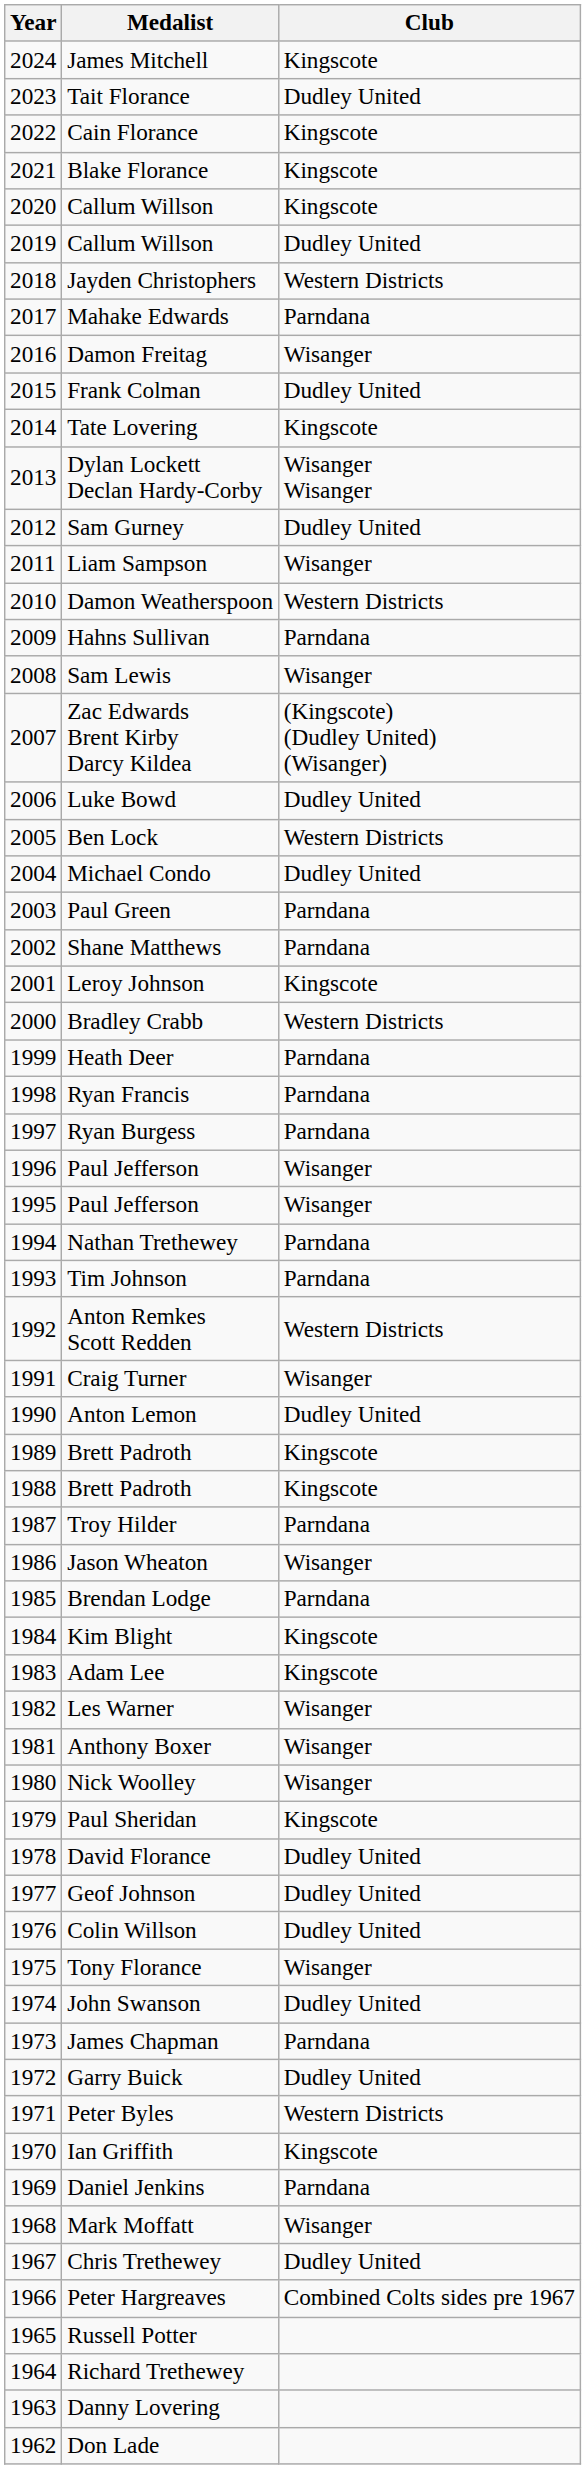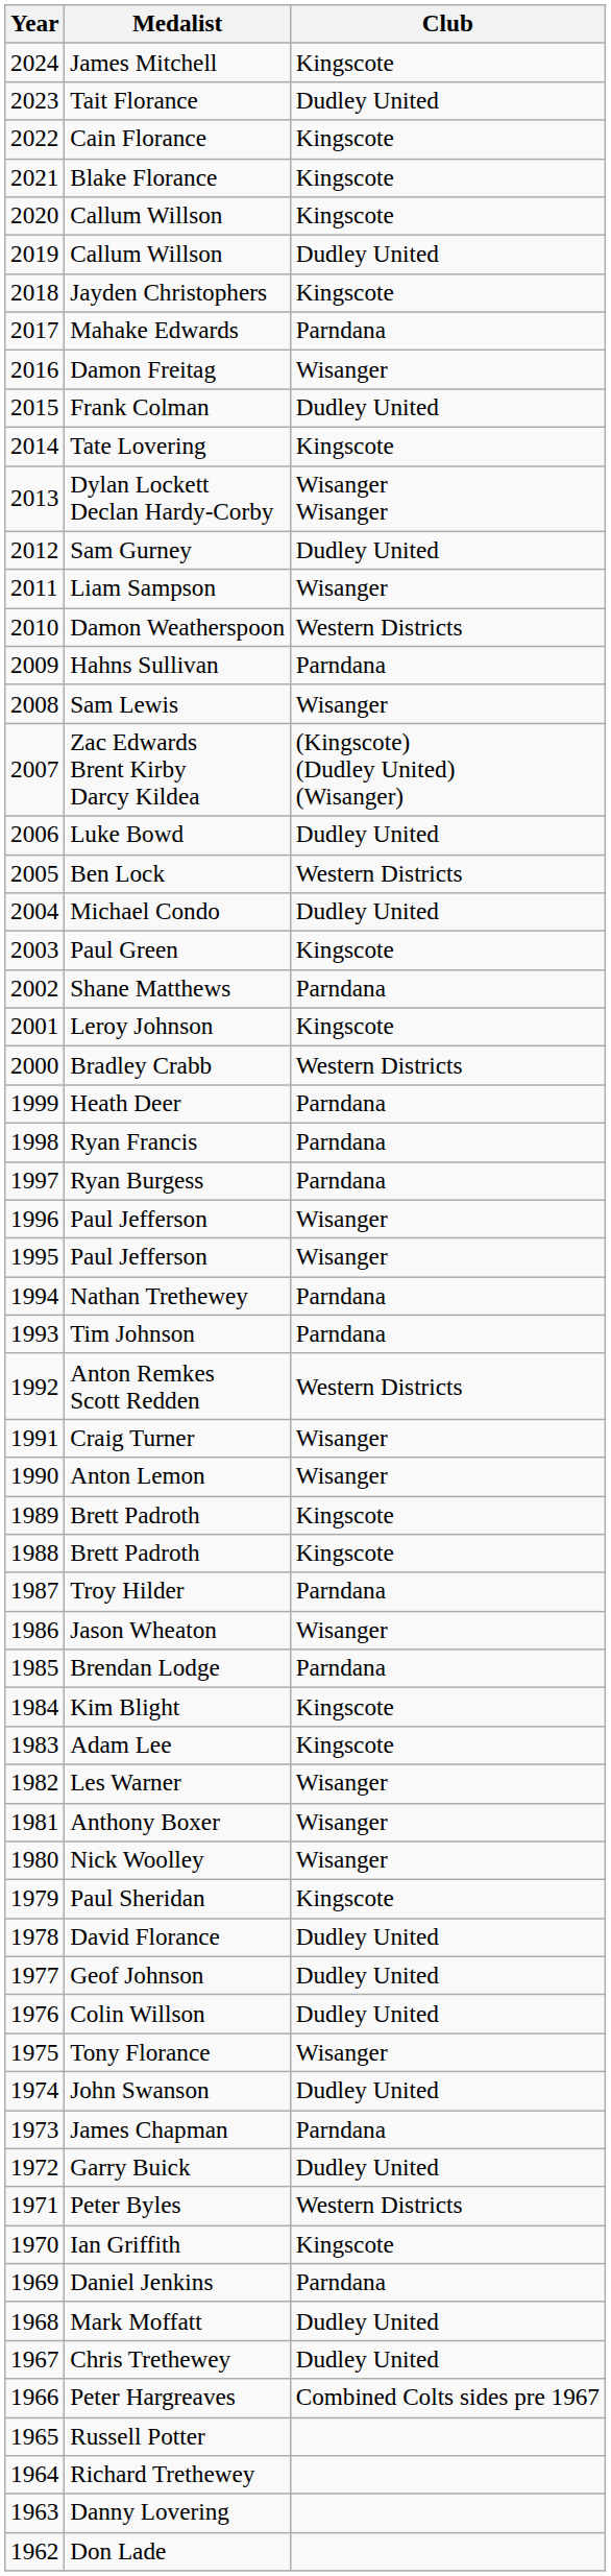 <table class="wikitable sortable">
 <tr>
 <th>Year</th>
 <th>Medalist</th>
 <th>Club</th>
 </tr>
 <tr>
 <td>2024</td>
 <td>James Mitchell</td>
 <td>Kingscote</td>
 </tr>
 <tr>
 <td>2023</td>
 <td>Tait Florance</td>
 <td>Dudley United</td>
 </tr>
 <tr>
 <td>2022</td>
 <td>Cain Florance</td>
 <td>Kingscote</td>
 </tr>
 <tr>
 <td>2021</td>
 <td>Blake Florance</td>
 <td>Kingscote</td>
 </tr>
 <tr>
 <td>2020</td>
 <td>Callum Willson</td>
 <td>Kingscote</td>
 </tr>
 <tr>
 <td>2019</td>
 <td>Callum Willson</td>
 <td>Dudley United</td>
 </tr>
 <tr>
 <td>2018</td>
 <td>Jayden Christophers</td>
-<td>Western Districts</td>
+<td>Kingscote</td>
 </tr>
 <tr>
 <td>2017</td>
 <td>Mahake Edwards</td>
 <td>Parndana</td>
 </tr>
 <tr>
 <td>2016</td>
 <td>Damon Freitag</td>
 <td>Wisanger</td>
 </tr>
 <tr>
 <td>2015</td>
 <td>Frank Colman</td>
 <td>Dudley United</td>
 </tr>
 <tr>
 <td>2014</td>
 <td>Tate Lovering</td>
 <td>Kingscote</td>
 </tr>
 <tr>
 <td>2013</td>
 <td>Dylan Lockett <br> Declan Hardy-Corby</td>
 <td>Wisanger <br> Wisanger</td>
 </tr>
 <tr>
 <td>2012</td>
 <td>Sam Gurney</td>
 <td>Dudley United</td>
 </tr>
 <tr>
 <td>2011</td>
 <td>Liam Sampson</td>
 <td>Wisanger</td>
 </tr>
 <tr>
 <td>2010</td>
 <td>Damon Weatherspoon</td>
 <td>Western Districts</td>
 </tr>
 <tr>
 <td>2009</td>
 <td>Hahns Sullivan</td>
 <td>Parndana</td>
 </tr>
 <tr>
 <td>2008</td>
 <td>Sam Lewis</td>
 <td>Wisanger</td>
 </tr>
 <tr>
 <td>2007</td>
 <td>Zac Edwards  <br> Brent Kirby <br> Darcy Kildea</td>
 <td>(Kingscote)<br>(Dudley United)<br>(Wisanger)</td>
 </tr>
 <tr>
 <td>2006</td>
 <td>Luke Bowd</td>
 <td>Dudley United</td>
 </tr>
 <tr>
 <td>2005</td>
 <td>Ben Lock</td>
 <td>Western Districts</td>
 </tr>
 <tr>
 <td>2004</td>
 <td>Michael Condo</td>
 <td>Dudley United</td>
 </tr>
 <tr>
 <td>2003</td>
 <td>Paul Green</td>
-<td>Parndana</td>
+<td>Kingscote</td>
 </tr>
 <tr>
 <td>2002</td>
 <td>Shane Matthews</td>
 <td>Parndana</td>
 </tr>
 <tr>
 <td>2001</td>
 <td>Leroy Johnson</td>
 <td>Kingscote</td>
 </tr>
 <tr>
 <td>2000</td>
 <td>Bradley Crabb</td>
 <td>Western Districts</td>
 </tr>
 <tr>
 <td>1999</td>
 <td>Heath Deer</td>
 <td>Parndana</td>
 </tr>
 <tr>
 <td>1998</td>
 <td>Ryan Francis</td>
 <td>Parndana</td>
 </tr>
 <tr>
 <td>1997</td>
 <td>Ryan Burgess</td>
 <td>Parndana</td>
 </tr>
 <tr>
 <td>1996</td>
 <td>Paul Jefferson</td>
 <td>Wisanger</td>
 </tr>
 <tr>
 <td>1995</td>
 <td>Paul Jefferson</td>
 <td>Wisanger</td>
 </tr>
 <tr>
 <td>1994</td>
 <td>Nathan Trethewey</td>
 <td>Parndana</td>
 </tr>
 <tr>
 <td>1993</td>
 <td>Tim Johnson</td>
 <td>Parndana</td>
 </tr>
 <tr>
 <td>1992</td>
 <td>Anton Remkes <br> Scott Redden</td>
 <td>Western Districts</td>
 </tr>
 <tr>
 <td>1991</td>
 <td>Craig Turner</td>
 <td>Wisanger</td>
 </tr>
 <tr>
 <td>1990</td>
 <td>Anton Lemon</td>
-<td>Dudley United</td>
+<td>Wisanger</td>
 </tr>
 <tr>
 <td>1989</td>
 <td>Brett Padroth</td>
 <td>Kingscote</td>
 </tr>
 <tr>
 <td>1988</td>
 <td>Brett Padroth</td>
 <td>Kingscote</td>
 </tr>
 <tr>
 <td>1987</td>
 <td>Troy Hilder</td>
 <td>Parndana</td>
 </tr>
 <tr>
 <td>1986</td>
 <td>Jason Wheaton</td>
 <td>Wisanger</td>
 </tr>
 <tr>
 <td>1985</td>
 <td>Brendan Lodge</td>
 <td>Parndana</td>
 </tr>
 <tr>
 <td>1984</td>
 <td>Kim Blight</td>
 <td>Kingscote</td>
 </tr>
 <tr>
 <td>1983</td>
 <td>Adam Lee</td>
 <td>Kingscote</td>
 </tr>
 <tr>
 <td>1982</td>
 <td>Les Warner</td>
 <td>Wisanger</td>
 </tr>
 <tr>
 <td>1981</td>
 <td>Anthony Boxer</td>
 <td>Wisanger</td>
 </tr>
 <tr>
 <td>1980</td>
 <td>Nick Woolley</td>
 <td>Wisanger</td>
 </tr>
 <tr>
 <td>1979</td>
 <td>Paul Sheridan</td>
 <td>Kingscote</td>
 </tr>
 <tr>
 <td>1978</td>
 <td>David Florance</td>
 <td>Dudley United</td>
 </tr>
 <tr>
 <td>1977</td>
 <td>Geof Johnson</td>
 <td>Dudley United</td>
 </tr>
 <tr>
 <td>1976</td>
 <td>Colin Willson</td>
 <td>Dudley United</td>
 </tr>
 <tr>
 <td>1975</td>
 <td>Tony Florance</td>
 <td>Wisanger</td>
 </tr>
 <tr>
 <td>1974</td>
 <td>John Swanson</td>
 <td>Dudley United</td>
 </tr>
 <tr>
 <td>1973</td>
 <td>James Chapman</td>
 <td>Parndana</td>
 </tr>
 <tr>
 <td>1972</td>
 <td>Garry Buick</td>
 <td>Dudley United</td>
 </tr>
 <tr>
 <td>1971</td>
 <td>Peter Byles</td>
 <td>Western Districts</td>
 </tr>
 <tr>
 <td>1970</td>
 <td>Ian Griffith</td>
 <td>Kingscote</td>
 </tr>
 <tr>
 <td>1969</td>
 <td>Daniel Jenkins</td>
 <td>Parndana</td>
 </tr>
 <tr>
 <td>1968</td>
 <td>Mark Moffatt</td>
-<td>Wisanger</td>
+<td>Dudley United</td>
 </tr>
 <tr>
 <td>1967</td>
 <td>Chris Trethewey</td>
 <td>Dudley United</td>
 </tr>
 <tr>
 <td>1966</td>
 <td>Peter Hargreaves</td>
 <td>Combined Colts sides pre 1967</td>
 </tr>
 <tr>
 <td>1965</td>
 <td>Russell Potter</td>
 <td></td>
 </tr>
 <tr>
 <td>1964</td>
 <td>Richard Trethewey</td>
 <td></td>
 </tr>
 <tr>
 <td>1963</td>
 <td>Danny Lovering</td>
 <td></td>
 </tr>
 <tr>
 <td>1962</td>
 <td>Don Lade</td>
 <td></td>
 </tr>
 </table>
